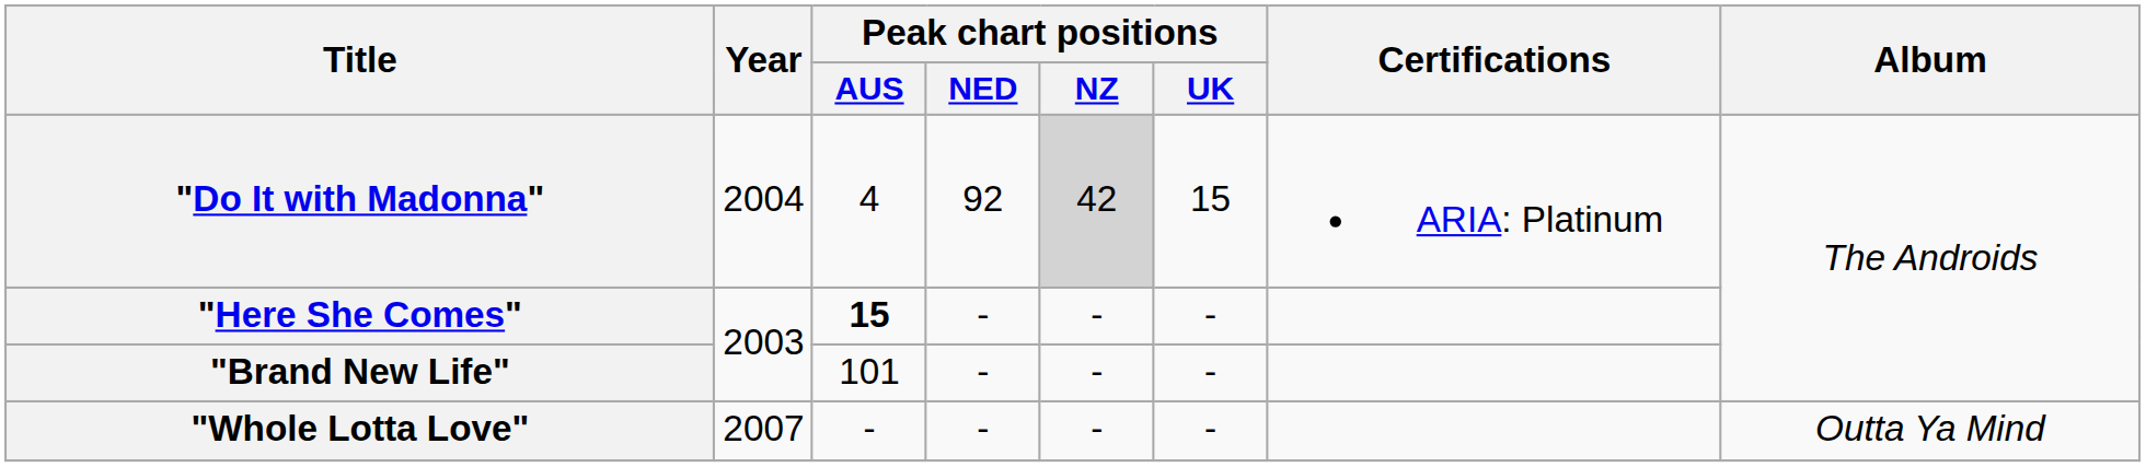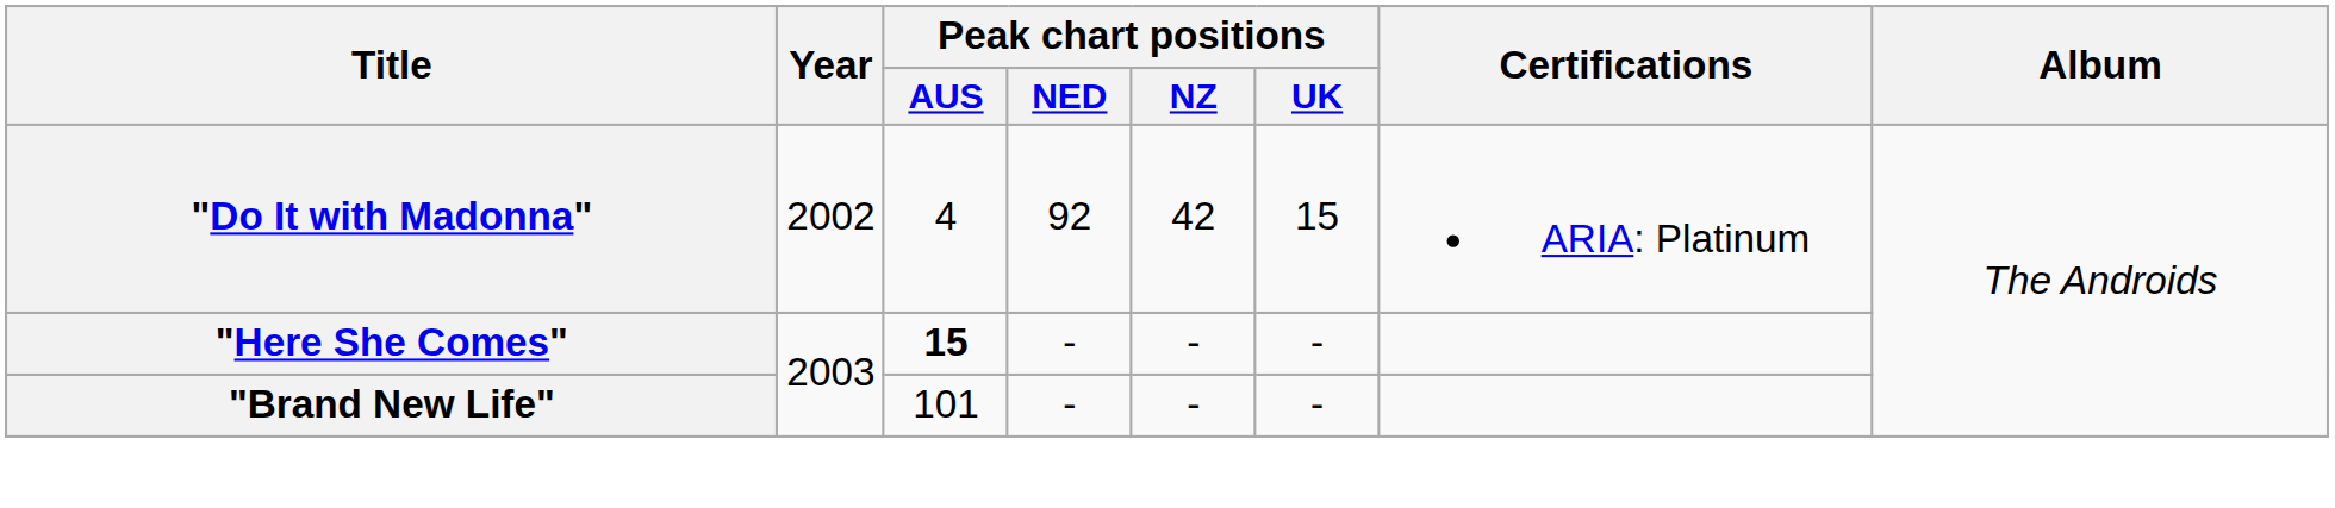 <table class="wikitable plainrowheaders" style="text-align:center;" border="1">
 <tr>
 <th scope="col" rowspan="2" style="width:19em;">Title</th>
 <th scope="col" rowspan="2" style="width:1em;">Year</th>
 <th scope="col" colspan="4">Peak chart positions</th>
 <th scope="col" rowspan="2" style="width:12em;">Certifications</th>
 <th scope="col" rowspan="2" style="width:11em;">Album</th>
 </tr>
 <tr>
 <th scope="col" style="width:3em;font-size:90%;"><a href='#'>AUS</a><br></th>
 <th scope="col" style="width:3em;font-size:90%;"><a href='#'>NED</a><br></th>
 <th scope="col" style="width:3em;font-size:90%;"><a href='#'>NZ</a><br></th>
 <th scope="col" style="width:3em;font-size:90%;"><a href='#'>UK</a><br></th>
 </tr>
 <tr>
 <th scope="row">"<a href='#'>Do It with Madonna</a>"</th>
-<td rowspan="1">2004</td>
+<td rowspan="1">2002</td>
 <td>4</td>
 <td>92</td>
-<td style="background: lightgrey;">42</td>
+<td>42</td>
 <td>15</td>
 <td><br><ul><li><a href='#'>ARIA</a>: Platinum </li></ul></td>
 <td rowspan="3"><em>The Androids</em></td>
 </tr>
 <tr>
 <th scope="row">"<a href='#'>Here She Comes</a>"</th>
 <td rowspan="2">2003</td>
 <td><strong>15</strong></td>
 <td>-</td>
 <td>-</td>
 <td>-</td>
 <td></td>
 </tr>
 <tr>
 <th scope="row">"Brand New Life"</th>
 <td>101</td>
 <td>-</td>
 <td>-</td>
 <td>-</td>
 <td></td>
 </tr>
 <tr>
-<th scope="row">"Whole Lotta Love"</th>
-<td rowspan="1">2007</td>
-<td>-</td>
-<td>-</td>
-<td>-</td>
-<td>-</td>
-<td></td>
-<td rowspan="1"><em>Outta Ya Mind</em></td>
-</tr>
-<tr>
 </tr>
 </table>
